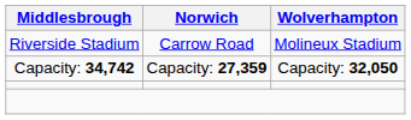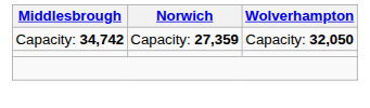 <table class="wikitable" style="margin:1em auto; text-align:center">
 <tr>
 <th><a href='#'>Middlesbrough</a></th>
 <th><a href='#'>Norwich</a></th>
 <th><a href='#'>Wolverhampton</a></th>
-</tr>
-<tr>
-<td><a href='#'>Riverside Stadium</a><br></td>
-<td><a href='#'>Carrow Road</a><br></td>
-<td><a href='#'>Molineux Stadium</a></td>
 </tr>
 <tr>
 <td>Capacity: <strong>34,742</strong></td>
 <td>Capacity: <strong>27,359</strong></td>
 <td>Capacity: <strong>32,050</strong></td>
 </tr>
 <tr>
 <td></td>
 <td></td>
 <td></td>
 </tr>
 <tr>
 <td colspan="3"><br></td>
 </tr>
 </table>
